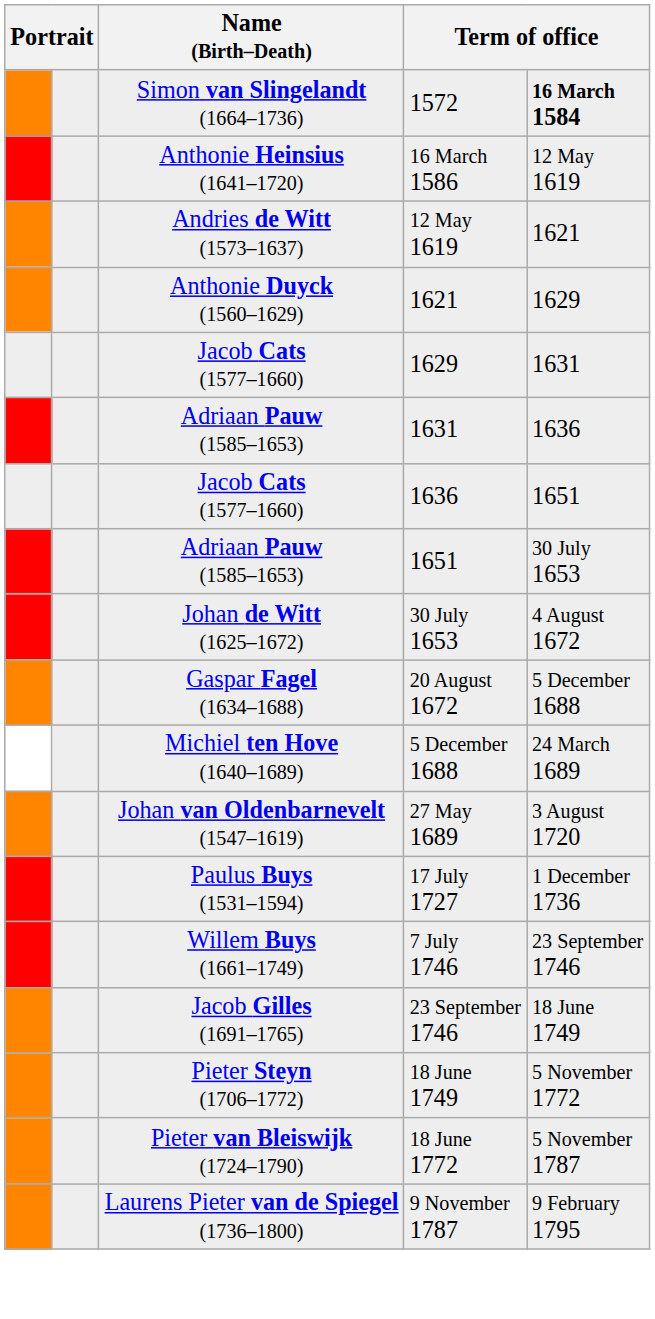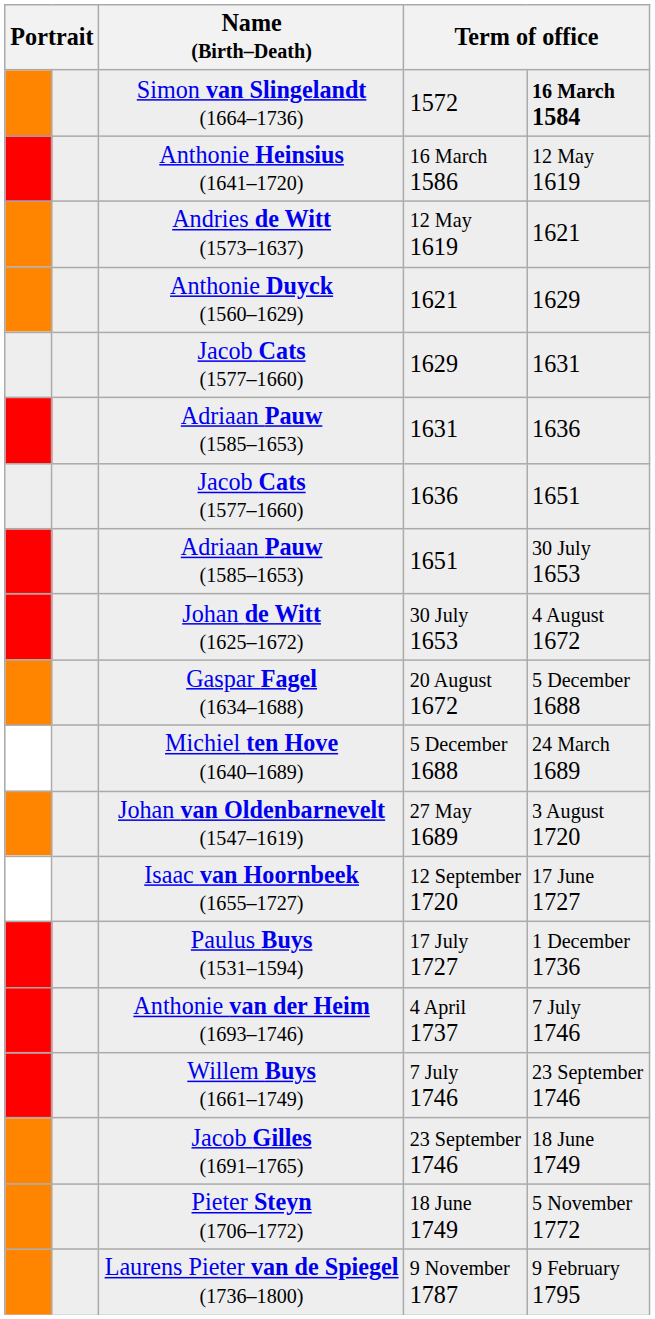 <table class="wikitable">
 <tr>
 <th colspan="2">Portrait</th>
 <th>Name<br><small>(Birth–Death)</small></th>
 <th colspan="2">Term of office</th>
 </tr>
 <tr bgcolor=#EEEEEE>
 <td style="background-color: #FF8400"></td>
 <td></td>
 <td align="center"><a href='#'>Simon <strong>van Slingelandt</strong></a><br><small>(1664–1736)</small></td>
 <td>1572</td>
 <td><strong><small>16 March</small><br>1584</strong></td>
 </tr>
 <tr bgcolor=#EEEEEE>
 <td style="background-color: #FF0000"></td>
 <td></td>
 <td align="center"><a href='#'>Anthonie <strong>Heinsius</strong></a><br><small>(1641–1720)</small></td>
 <td><small>16 March</small><br>1586</td>
 <td><small>12 May</small><br>1619</td>
 </tr>
 <tr bgcolor=#EEEEEE>
 <td style="background-color: #FF8400"></td>
 <td></td>
 <td align="center"><a href='#'>Andries <strong>de Witt</strong></a><br><small>(1573–1637)</small></td>
 <td><small>12 May</small><br>1619</td>
 <td>1621</td>
 </tr>
 <tr bgcolor=#EEEEEE>
 <td style="background-color: #FF8400"></td>
 <td></td>
 <td align="center"><a href='#'>Anthonie <strong>Duyck</strong></a><br><small>(1560–1629)</small></td>
 <td>1621</td>
 <td>1629</td>
 </tr>
 <tr bgcolor=#EEEEEE>
 <td></td>
 <td></td>
 <td align="center"><a href='#'>Jacob <strong>Cats</strong></a><br><small>(1577–1660)</small></td>
 <td>1629</td>
 <td>1631</td>
 </tr>
 <tr bgcolor=#EEEEEE>
 <td style="background-color: #FF0000"></td>
 <td></td>
 <td align="center"><a href='#'>Adriaan <strong>Pauw</strong></a><br><small>(1585–1653)</small></td>
 <td>1631</td>
 <td>1636</td>
 </tr>
 <tr bgcolor=#EEEEEE>
 <td></td>
 <td></td>
 <td align="center"><a href='#'>Jacob <strong>Cats</strong></a><br><small>(1577–1660)</small></td>
 <td>1636</td>
 <td>1651</td>
 </tr>
 <tr bgcolor=#EEEEEE>
 <td style="background-color: #FF0000"></td>
 <td></td>
 <td align="center"><a href='#'>Adriaan <strong>Pauw</strong></a><br><small>(1585–1653)</small></td>
 <td>1651</td>
 <td><small>30 July</small><br>1653</td>
 </tr>
 <tr bgcolor=#EEEEEE>
 <td style="background-color: #FF0000"></td>
 <td></td>
 <td align="center"><a href='#'>Johan <strong>de Witt</strong></a><br><small>(1625–1672)</small></td>
 <td><small>30 July</small><br>1653</td>
 <td><small>4 August</small><br>1672</td>
 </tr>
 <tr bgcolor=#EEEEEE>
 <td style="background-color: #FF8400"></td>
 <td></td>
 <td align="center"><a href='#'>Gaspar <strong>Fagel</strong></a><br><small>(1634–1688)</small></td>
 <td><small>20 August</small><br>1672</td>
 <td><small>5 December</small><br>1688</td>
 </tr>
 <tr bgcolor=#EEEEEE>
 <td style="background-color: #FFFFFF"></td>
 <td></td>
 <td align="center"><a href='#'>Michiel <strong>ten Hove</strong></a><br><small>(1640–1689)</small></td>
 <td><small>5 December</small><br>1688</td>
 <td><small>24 March</small><br>1689</td>
 </tr>
 <tr bgcolor=#EEEEEE>
 <td style="background-color: #FF8400"></td>
 <td></td>
 <td align="center"><a href='#'>Johan <strong>van Oldenbarnevelt</strong></a><br><small>(1547–1619)</small></td>
 <td><small>27 May</small><br>1689</td>
 <td><small>3 August</small><br>1720</td>
 </tr>
 <tr bgcolor=#EEEEEE>
+<td style="background-color: #FFFFFF"></td>
+<td></td>
+<td align="center"><a href='#'>Isaac <strong>van Hoornbeek</strong></a><br><small>(1655–1727)</small></td>
+<td><small>12 September</small><br>1720</td>
+<td><small>17 June</small><br>1727</td>
+</tr>
+<tr bgcolor=#EEEEEE>
 <td style="background-color: #FF0000"></td>
 <td></td>
 <td align="center"><a href='#'>Paulus <strong>Buys</strong></a><br><small>(1531–1594)</small></td>
 <td><small>17 July</small><br>1727</td>
 <td><small>1 December</small><br>1736</td>
+</tr>
+<tr bgcolor=#EEEEEE>
+<td style="background-color: #FF0000"></td>
+<td></td>
+<td align="center"><a href='#'>Anthonie <strong>van der Heim</strong></a><br><small>(1693–1746)</small></td>
+<td><small>4 April</small><br>1737</td>
+<td><small>7 July</small><br>1746</td>
 </tr>
 <tr bgcolor=#EEEEEE>
 <td style="background-color: #FF0000"></td>
 <td></td>
 <td align="center"><a href='#'>Willem <strong>Buys</strong></a><br><small>(1661–1749)</small></td>
 <td><small>7 July</small><br>1746</td>
 <td><small>23 September</small><br>1746</td>
 </tr>
 <tr bgcolor=#EEEEEE>
 <td style="background-color: #FF8400"></td>
 <td></td>
 <td align="center"><a href='#'>Jacob <strong>Gilles</strong></a><br><small>(1691–1765)</small></td>
 <td><small>23 September</small><br>1746</td>
 <td><small>18 June</small><br>1749</td>
 </tr>
 <tr bgcolor=#EEEEEE>
 <td style="background-color: #FF8400"></td>
 <td></td>
 <td align="center"><a href='#'>Pieter <strong>Steyn</strong></a><br><small>(1706–1772)</small></td>
 <td><small>18 June</small><br>1749</td>
 <td><small>5 November</small><br>1772</td>
 </tr>
 <tr bgcolor=#EEEEEE>
 <td style="background-color: #FF8400"></td>
 <td></td>
-<td align="center"><a href='#'>Pieter <strong>van Bleiswijk</strong></a><br><small>(1724–1790)</small></td>
-<td><small>18 June</small><br>1772</td>
-<td><small>5 November</small><br>1787</td>
-</tr>
-<tr bgcolor=#EEEEEE>
-<td style="background-color: #FF8400"></td>
-<td></td>
 <td align="center"><a href='#'>Laurens Pieter <strong>van de Spiegel</strong></a><br><small>(1736–1800)</small></td>
 <td><small>9 November</small><br>1787</td>
 <td><small>9 February</small><br>1795</td>
 </tr>
 </table>
